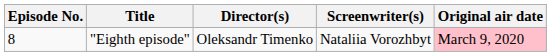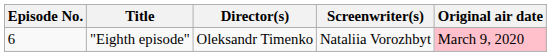 <table class="wikitable">
 <tr>
 <th>Episode No.</th>
 <th>Title</th>
 <th>Director(s)</th>
 <th>Screenwriter(s)</th>
 <th>Original air date</th>
 </tr>
 <tr>
-<td>8</td>
+<td>6</td>
 <td>"Eighth episode"</td>
 <td>Oleksandr Timenko</td>
 <td>Nataliia Vorozhbyt</td>
 <td style="background: pink;">March 9, 2020</td>
 </tr>
 </table>
